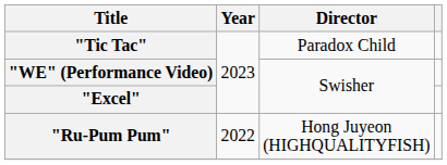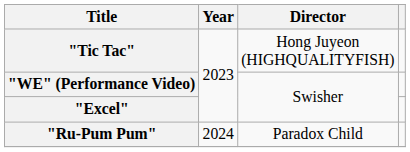 <table class="wikitable plainrowheaders" style="text-align:center; table-layout:fixed; margin-right:0">
 <tr>
 <th>Title</th>
 <th>Year</th>
 <th>Director</th>
 <th></th>
 </tr>
 <tr>
 <th scope="row">"Tic Tac"</th>
 <td rowspan="3">2023</td>
-<td>Paradox Child</td>
+<td>Hong Juyeon<br>(HIGHQUALITYFISH)</td>
 <td></td>
 </tr>
 <tr>
 <th scope="row">"WE" (Performance Video)</th>
 <td rowspan="2">Swisher</td>
 <td></td>
 </tr>
 <tr>
 <th scope="row">"Excel"</th>
 <td></td>
 </tr>
 <tr>
 <th scope="row">"Ru-Pum Pum"</th>
-<td>2022</td>
-<td>Hong Juyeon<br>(HIGHQUALITYFISH)</td>
+<td>2024</td>
+<td>Paradox Child</td>
 <td></td>
 </tr>
 <tr>
 </tr>
 </table>
